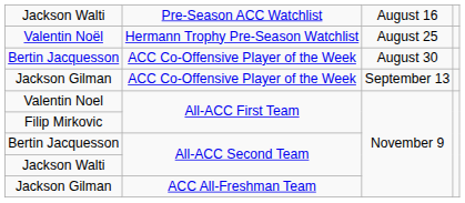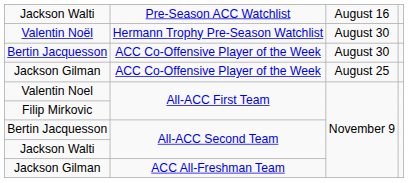 <table class="wikitable sortable" style="text-align: center">
 <tr>
 <td>Jackson Walti</td>
 <td><a href='#'>Pre-Season ACC Watchlist</a></td>
 <td>August 16</td>
 <td></td>
 </tr>
 <tr>
 <td><a href='#'>Valentin Noël</a></td>
 <td><a href='#'>Hermann Trophy Pre-Season Watchlist</a></td>
-<td>August 25</td>
+<td>August 30</td>
 <td></td>
 </tr>
 <tr>
 <td><a href='#'>Bertin Jacquesson</a></td>
 <td><a href='#'>ACC Co-Offensive Player of the Week</a></td>
 <td>August 30</td>
 <td></td>
 </tr>
 <tr>
 <td>Jackson Gilman</td>
 <td><a href='#'>ACC Co-Offensive Player of the Week</a></td>
-<td>September 13</td>
+<td>August 25</td>
 <td></td>
 </tr>
 <tr>
 <td>Valentin Noel</td>
 <td rowspan=2><a href='#'>All-ACC First Team</a></td>
 <td rowspan=5>November 9</td>
 <td rowspan=5></td>
 </tr>
 <tr>
 <td>Filip Mirkovic</td>
 </tr>
 <tr>
 <td>Bertin Jacquesson</td>
 <td rowspan=2><a href='#'>All-ACC Second Team</a></td>
 </tr>
 <tr>
 <td>Jackson Walti</td>
 </tr>
 <tr>
 <td>Jackson Gilman</td>
 <td><a href='#'>ACC All-Freshman Team</a></td>
 </tr>
 </table>
